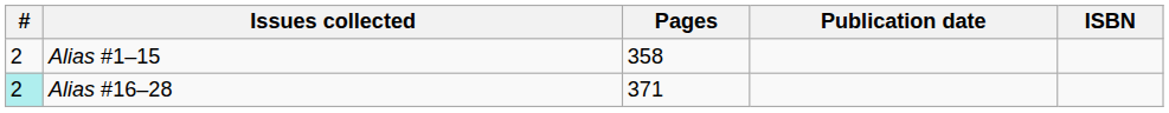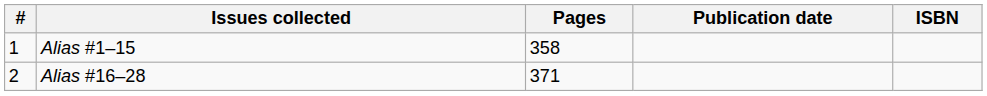 <table class="wikitable sortable" width=98%>
 <tr>
 <th class="unsortable">#</th>
 <th class="unsortable" width="50%">Issues collected</th>
 <th>Pages</th>
 <th>Publication date</th>
 <th class="unsortable">ISBN</th>
 </tr>
 <tr>
-<td>2</td>
+<td>1</td>
 <td><em>Alias</em> #1–15</td>
 <td>358</td>
 <td></td>
 <td></td>
 </tr>
 <tr>
-<td style="background: paleturquoise;">2</td>
+<td>2</td>
 <td><em>Alias</em> #16–28</td>
 <td>371</td>
 <td></td>
 <td></td>
 </tr>
 </table>
